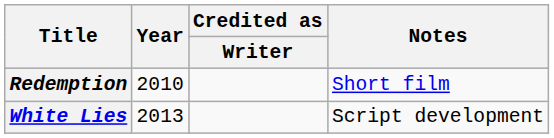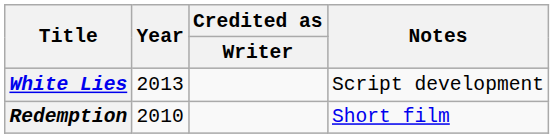 <table class="wikitable plainrowheaders sortable">
 <tr>
 <th rowspan="2" scope="col">Title</th>
 <th rowspan="2" scope="col">Year</th>
 <th colspan="1" scope="col">Credited as</th>
 <th rowspan="2" scope="col" class="unsortable">Notes</th>
 </tr>
 <tr>
 <th>Writer</th>
 </tr>
 <tr>
+<th scope=row><em><a href='#'>White Lies</a></em></th>
+<td>2013</td>
+<td></td>
+<td>Script development</td>
+</tr>
+<tr>
 <th scope=row><em>Redemption</em></th>
 <td>2010</td>
 <td></td>
 <td><a href='#'>Short film</a></td>
 </tr>
-<tr>
-<th scope=row><em><a href='#'>White Lies</a></em></th>
-<td>2013</td>
-<td></td>
-<td>Script development</td>
-</tr>
 </table>
